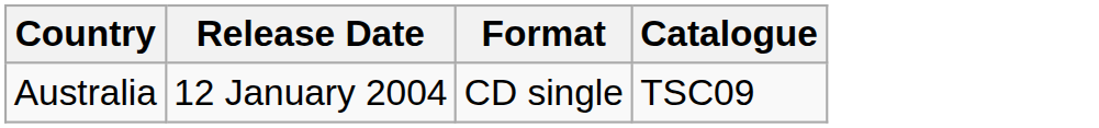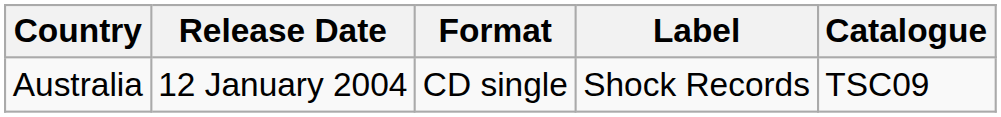 <table class="wikitable">
 <tr>
 <th>Country</th>
 <th>Release Date</th>
 <th>Format</th>
+<th>Label</th>
 <th>Catalogue</th>
 </tr>
 <tr>
 <td>Australia</td>
 <td>12 January 2004</td>
 <td>CD single</td>
+<td>Shock Records</td>
 <td>TSC09</td>
 </tr>
 </table>
